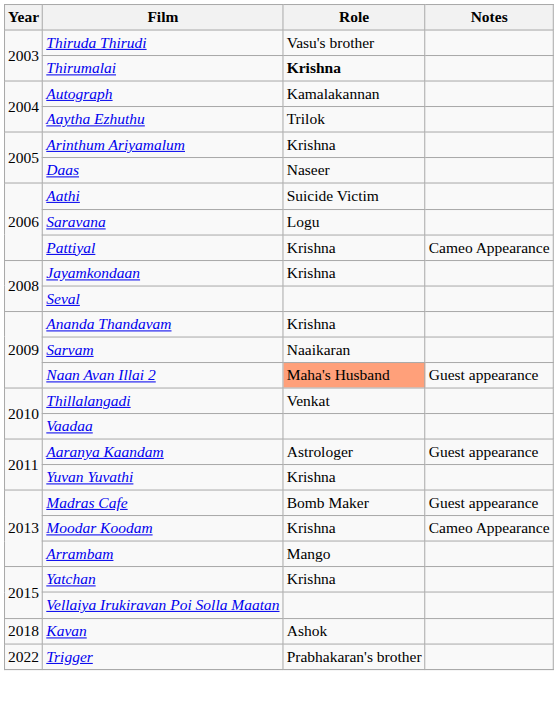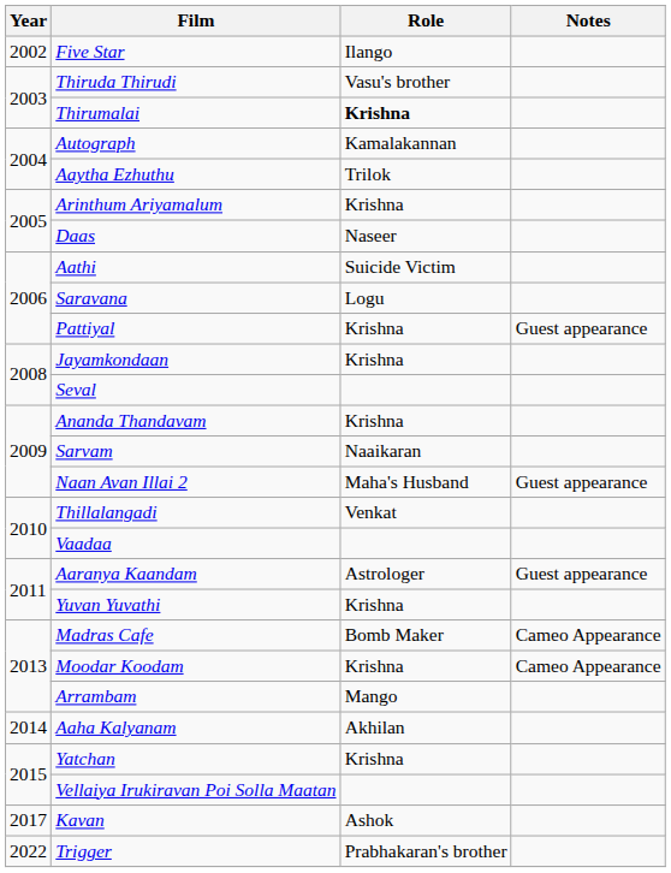 <table class="wikitable" style="font-size: 95%;">
 <tr>
 <th>Year</th>
 <th>Film</th>
 <th>Role</th>
 <th>Notes</th>
+</tr>
+<tr>
+<td rowspan="1">2002</td>
+<td><em><a href='#'>Five Star</a></em></td>
+<td>Ilango</td>
+<td></td>
 </tr>
 <tr>
 <td rowspan="2">2003</td>
 <td><em><a href='#'>Thiruda Thirudi</a></em></td>
 <td>Vasu's brother</td>
 <td></td>
 </tr>
 <tr>
 <td><em><a href='#'>Thirumalai</a></em></td>
 <td><strong>Krishna</strong></td>
 <td></td>
 </tr>
 <tr>
 <td rowspan="2">2004</td>
 <td><em><a href='#'>Autograph</a></em></td>
 <td>Kamalakannan</td>
 <td></td>
 </tr>
 <tr>
 <td><em><a href='#'>Aaytha Ezhuthu</a></em></td>
 <td>Trilok</td>
 <td></td>
 </tr>
 <tr>
 <td rowspan="2">2005</td>
 <td><em><a href='#'>Arinthum Ariyamalum</a></em></td>
 <td>Krishna</td>
 <td></td>
 </tr>
 <tr>
 <td><em><a href='#'>Daas</a></em></td>
 <td>Naseer</td>
 <td></td>
 </tr>
 <tr>
 <td rowspan="3">2006</td>
 <td><em><a href='#'>Aathi</a></em></td>
 <td>Suicide Victim</td>
 <td></td>
 </tr>
 <tr>
 <td><em><a href='#'>Saravana</a></em></td>
 <td>Logu</td>
 <td></td>
 </tr>
 <tr>
 <td><em><a href='#'>Pattiyal</a></em></td>
 <td>Krishna</td>
-<td>Cameo Appearance</td>
+<td>Guest appearance</td>
 </tr>
 <tr>
 <td rowspan="2">2008</td>
 <td><em><a href='#'>Jayamkondaan</a></em></td>
 <td>Krishna</td>
 <td></td>
 </tr>
 <tr>
 <td><em><a href='#'>Seval</a></em></td>
 <td></td>
 <td></td>
 </tr>
 <tr>
 <td rowspan="3">2009</td>
 <td><em><a href='#'>Ananda Thandavam</a></em></td>
 <td>Krishna</td>
 <td></td>
 </tr>
 <tr>
 <td><em><a href='#'>Sarvam</a></em></td>
 <td>Naaikaran</td>
 <td></td>
 </tr>
 <tr>
 <td><em><a href='#'>Naan Avan Illai 2</a></em></td>
-<td style="background: lightsalmon;">Maha's Husband</td>
+<td>Maha's Husband</td>
 <td>Guest appearance</td>
 </tr>
 <tr>
 <td rowspan="2">2010</td>
 <td><em><a href='#'>Thillalangadi</a></em></td>
 <td>Venkat</td>
 <td></td>
 </tr>
 <tr>
 <td><em><a href='#'>Vaadaa</a></em></td>
 <td></td>
 <td></td>
 </tr>
 <tr>
 <td rowspan="2">2011</td>
 <td><em><a href='#'>Aaranya Kaandam</a></em></td>
 <td>Astrologer</td>
 <td>Guest appearance</td>
 </tr>
 <tr>
 <td><em><a href='#'>Yuvan Yuvathi</a></em></td>
 <td>Krishna</td>
 <td></td>
 </tr>
 <tr>
 <td rowspan="3">2013</td>
 <td><em><a href='#'>Madras Cafe</a></em></td>
 <td>Bomb Maker</td>
-<td>Guest appearance</td>
+<td>Cameo Appearance</td>
 </tr>
 <tr>
 <td><em><a href='#'>Moodar Koodam</a></em></td>
 <td>Krishna</td>
 <td>Cameo Appearance</td>
 </tr>
 <tr>
 <td><em><a href='#'>Arrambam</a></em></td>
 <td>Mango</td>
+<td></td>
+</tr>
+<tr>
+<td>2014</td>
+<td><em><a href='#'>Aaha Kalyanam</a></em></td>
+<td>Akhilan</td>
 <td></td>
 </tr>
 <tr>
 <td rowspan="2">2015</td>
 <td><em><a href='#'>Yatchan</a></em></td>
 <td>Krishna</td>
 <td></td>
 </tr>
 <tr>
 <td><em><a href='#'>Vellaiya Irukiravan Poi Solla Maatan</a></em></td>
 <td></td>
 <td></td>
 </tr>
 <tr>
-<td>2018</td>
+<td>2017</td>
 <td><em><a href='#'>Kavan</a></em></td>
 <td>Ashok</td>
 <td></td>
 </tr>
 <tr>
 <td>2022</td>
 <td><em><a href='#'>Trigger</a></em></td>
 <td>Prabhakaran's brother</td>
 <td></td>
 </tr>
 <tr>
 </tr>
 </table>
